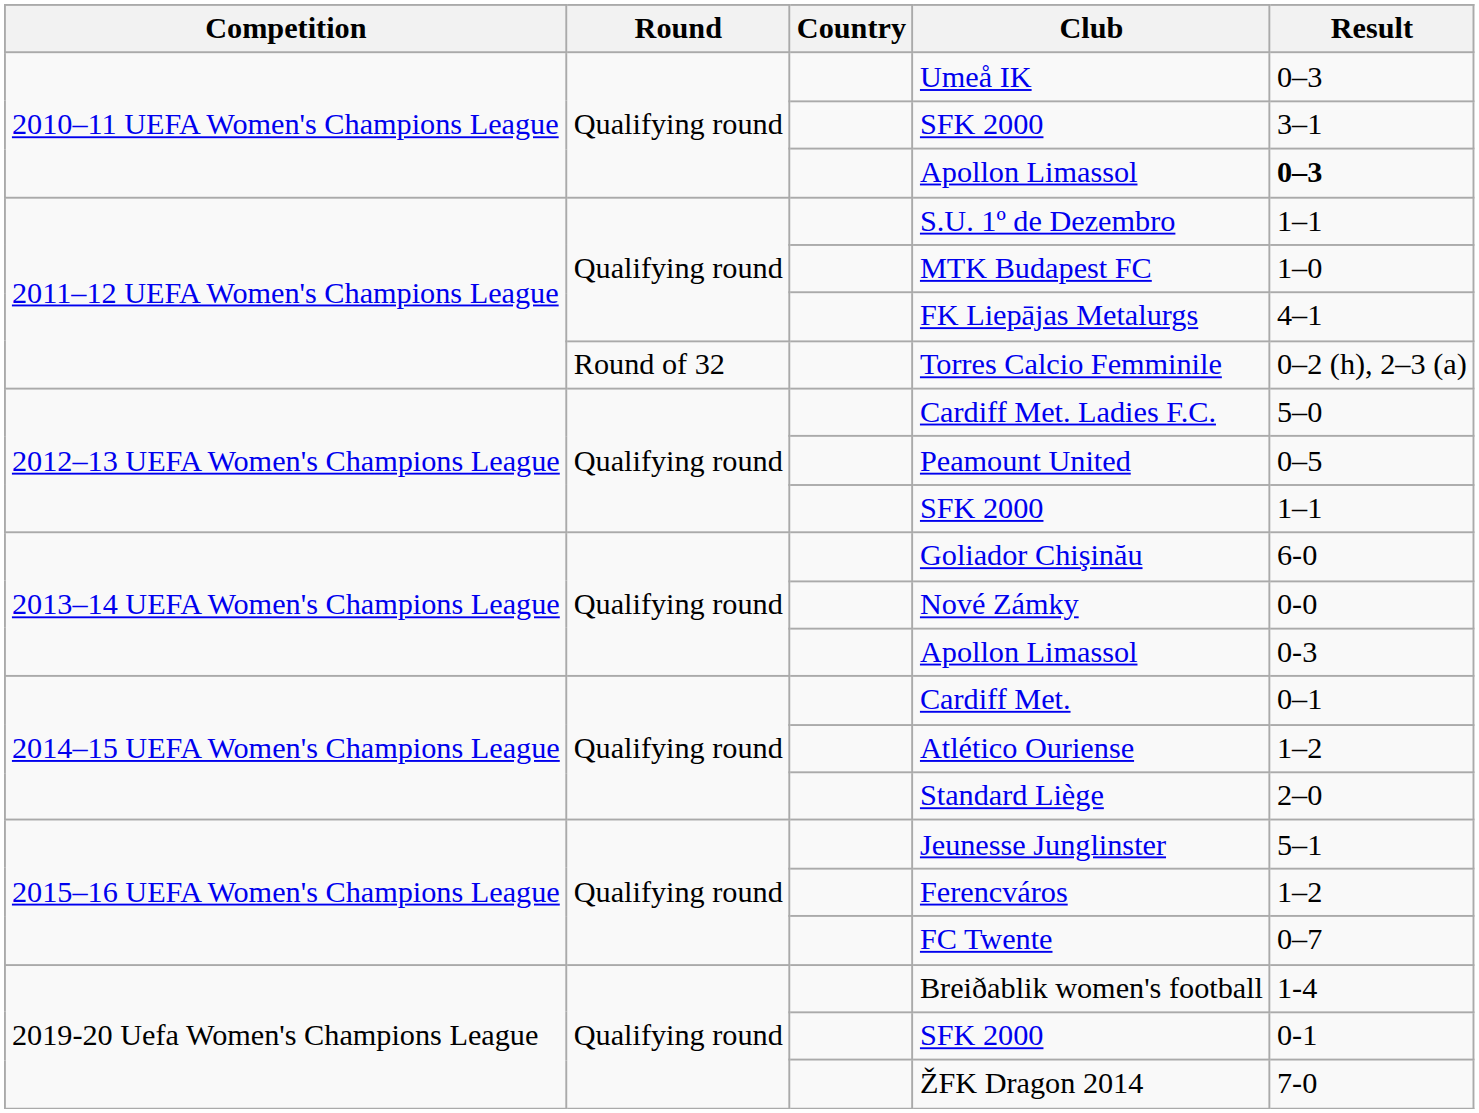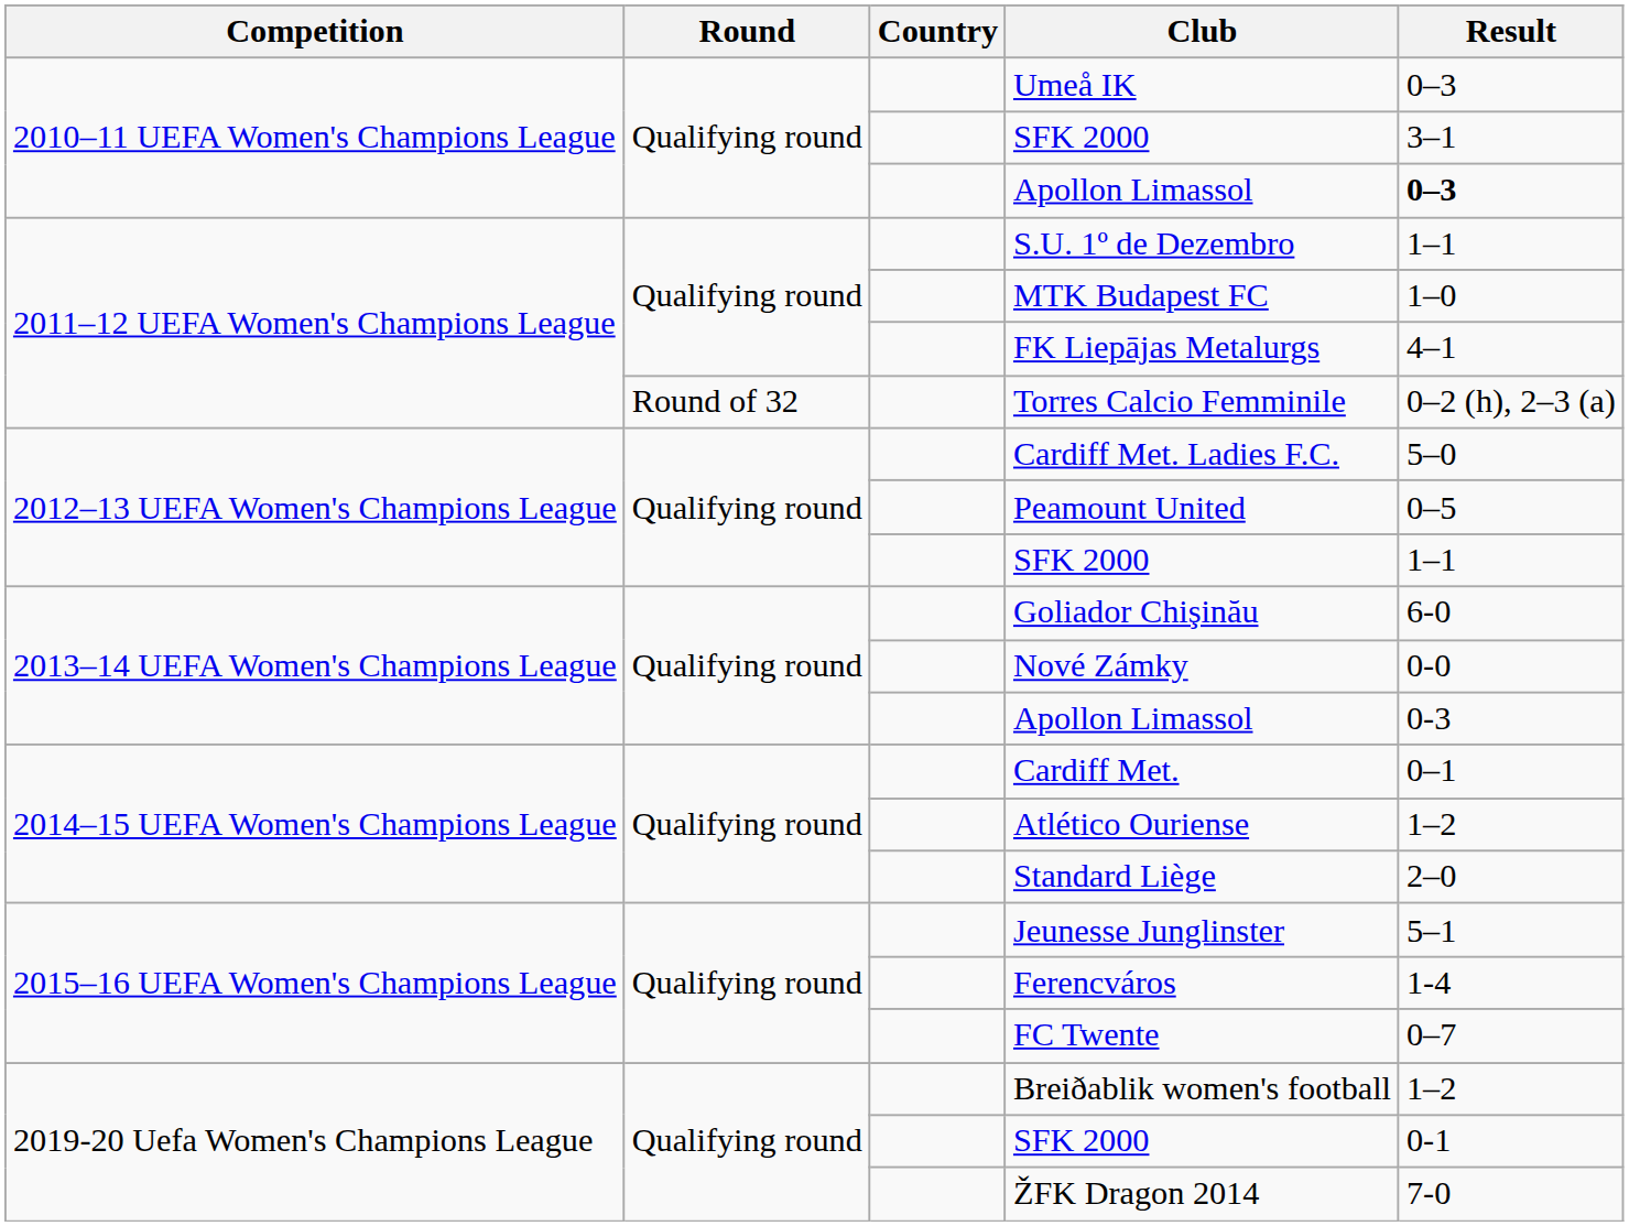 <table class="wikitable">
 <tr>
 <th>Competition</th>
 <th>Round</th>
 <th>Country</th>
 <th>Club</th>
 <th>Result</th>
 </tr>
 <tr>
 <td rowspan=3><a href='#'>2010–11 UEFA Women's Champions League</a></td>
 <td rowspan=3>Qualifying round</td>
 <td></td>
 <td><a href='#'>Umeå IK</a></td>
 <td>0–3</td>
 </tr>
 <tr>
 <td></td>
 <td><a href='#'>SFK 2000</a></td>
 <td>3–1</td>
 </tr>
 <tr>
 <td></td>
 <td><a href='#'>Apollon Limassol</a></td>
 <td><strong>0–3</strong></td>
 </tr>
 <tr>
 <td rowspan=4><a href='#'>2011–12 UEFA Women's Champions League</a></td>
 <td rowspan=3>Qualifying round</td>
 <td></td>
 <td><a href='#'>S.U. 1º de Dezembro</a></td>
 <td>1–1</td>
 </tr>
 <tr>
 <td></td>
 <td><a href='#'>MTK Budapest FC</a></td>
 <td>1–0</td>
 </tr>
 <tr>
 <td></td>
 <td><a href='#'>FK Liepājas Metalurgs</a></td>
 <td>4–1</td>
 </tr>
 <tr>
 <td>Round of 32</td>
 <td></td>
 <td><a href='#'>Torres Calcio Femminile</a></td>
 <td>0–2 (h), 2–3 (a)</td>
 </tr>
 <tr>
 <td rowspan=3><a href='#'>2012–13 UEFA Women's Champions League</a></td>
 <td rowspan=3>Qualifying round</td>
 <td></td>
 <td><a href='#'>Cardiff Met. Ladies F.C.</a></td>
 <td>5–0</td>
 </tr>
 <tr>
 <td></td>
 <td><a href='#'>Peamount United</a></td>
 <td>0–5</td>
 </tr>
 <tr>
 <td></td>
 <td><a href='#'>SFK 2000</a></td>
 <td>1–1</td>
 </tr>
 <tr>
 <td rowspan=3><a href='#'>2013–14 UEFA Women's Champions League</a></td>
 <td rowspan=3>Qualifying round</td>
 <td></td>
 <td><a href='#'>Goliador Chişinău</a></td>
 <td>6-0</td>
 </tr>
 <tr>
 <td></td>
 <td><a href='#'>Nové Zámky</a></td>
 <td>0-0</td>
 </tr>
 <tr>
 <td></td>
 <td><a href='#'>Apollon Limassol</a></td>
 <td>0-3</td>
 </tr>
 <tr>
 <td rowspan=3><a href='#'>2014–15 UEFA Women's Champions League</a></td>
 <td rowspan=3>Qualifying round</td>
 <td></td>
 <td><a href='#'>Cardiff Met.</a></td>
 <td>0–1</td>
 </tr>
 <tr>
 <td></td>
 <td><a href='#'>Atlético Ouriense</a></td>
 <td>1–2</td>
 </tr>
 <tr>
 <td></td>
 <td><a href='#'>Standard Liège</a></td>
 <td>2–0</td>
 </tr>
 <tr>
 <td rowspan=3><a href='#'>2015–16 UEFA Women's Champions League</a></td>
 <td rowspan=3>Qualifying round</td>
 <td></td>
 <td><a href='#'>Jeunesse Junglinster</a></td>
 <td>5–1</td>
 </tr>
 <tr>
 <td></td>
 <td><a href='#'>Ferencváros</a></td>
-<td>1–2</td>
+<td>1-4</td>
 </tr>
 <tr>
 <td></td>
 <td><a href='#'>FC Twente</a></td>
 <td>0–7</td>
 </tr>
 <tr>
 <td rowspan="3">2019-20 Uefa Women's Champions League</td>
 <td rowspan="3">Qualifying round</td>
 <td></td>
 <td>Breiðablik women's football</td>
-<td>1-4</td>
+<td>1–2</td>
 </tr>
 <tr>
 <td></td>
 <td><a href='#'>SFK 2000</a></td>
 <td>0-1</td>
 </tr>
 <tr>
 <td></td>
 <td>ŽFK Dragon 2014</td>
 <td>7-0</td>
 </tr>
 </table>
